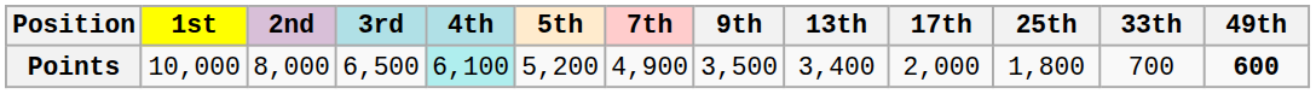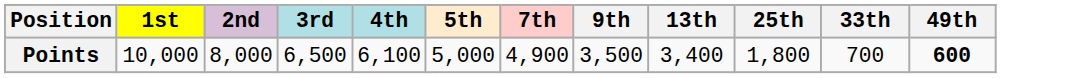 <table class="wikitable" style="font-size:85%; text-align:center">
 <tr>
 <th>Position</th>
 <th style="background:yellow;"> 1st </th>
 <th style="background:thistle;"> 2nd </th>
 <th style="background:#b0e0e6;"> 3rd </th>
 <th style="background:#b0e0e6;"> 4th </th>
 <th style="background:#ffebcd;"> 5th </th>
 <th style="background:#fcc;"> 7th </th>
 <th> 9th </th>
 <th> 13th </th>
-<th> 17th </th>
 <th> 25th </th>
 <th> 33th </th>
 <th> 49th </th>
 </tr>
 <tr>
 <th>Points</th>
 <td>10,000</td>
 <td>8,000</td>
 <td>6,500</td>
-<td style="background: paleturquoise;">6,100</td>
-<td>5,200</td>
+<td>6,100</td>
+<td>5,000</td>
 <td>4,900</td>
 <td>3,500</td>
 <td>3,400</td>
-<td>2,000</td>
 <td>1,800</td>
 <td>700</td>
 <td><strong>600</strong></td>
 </tr>
 </table>
